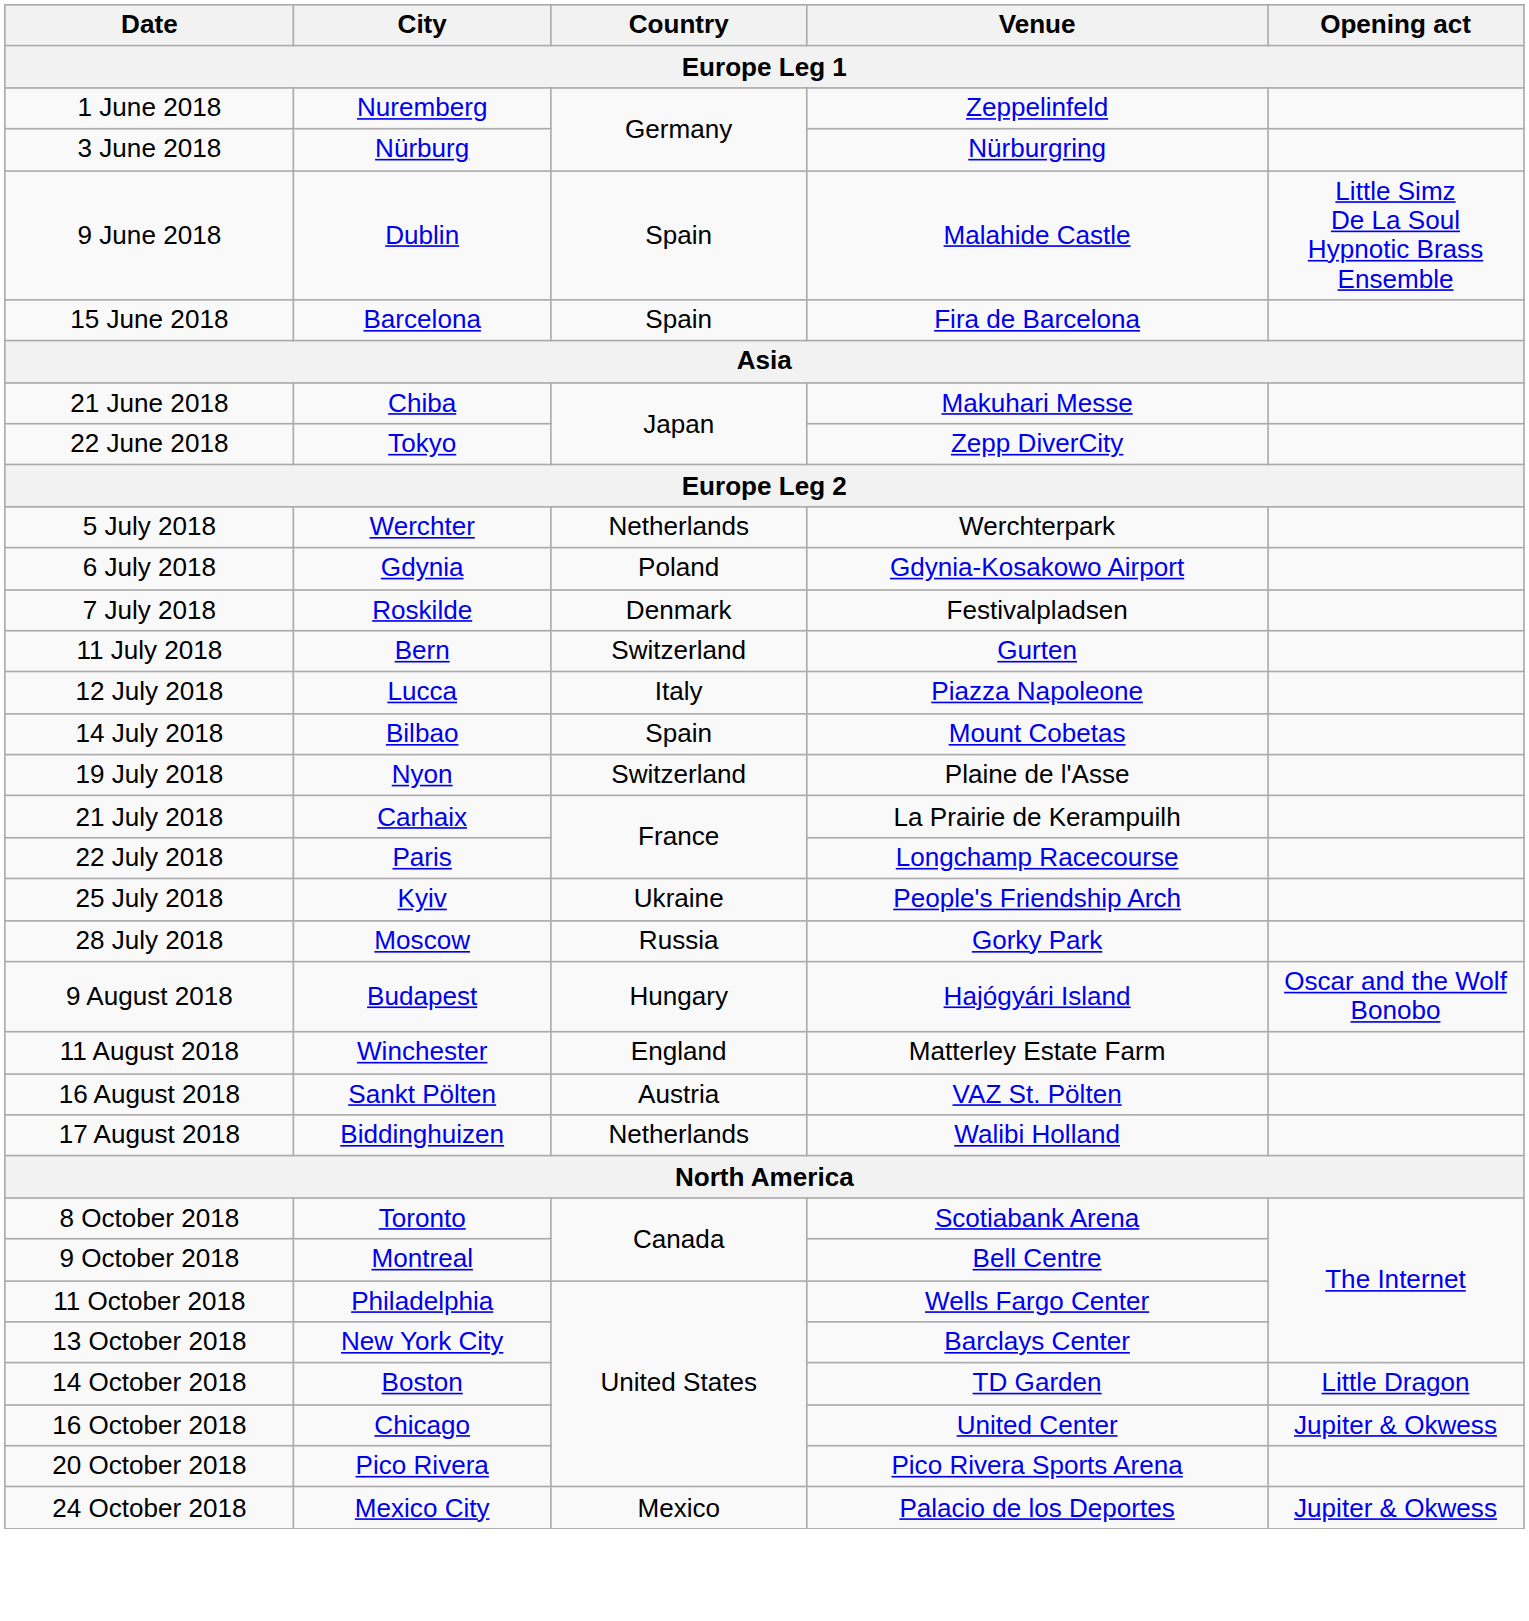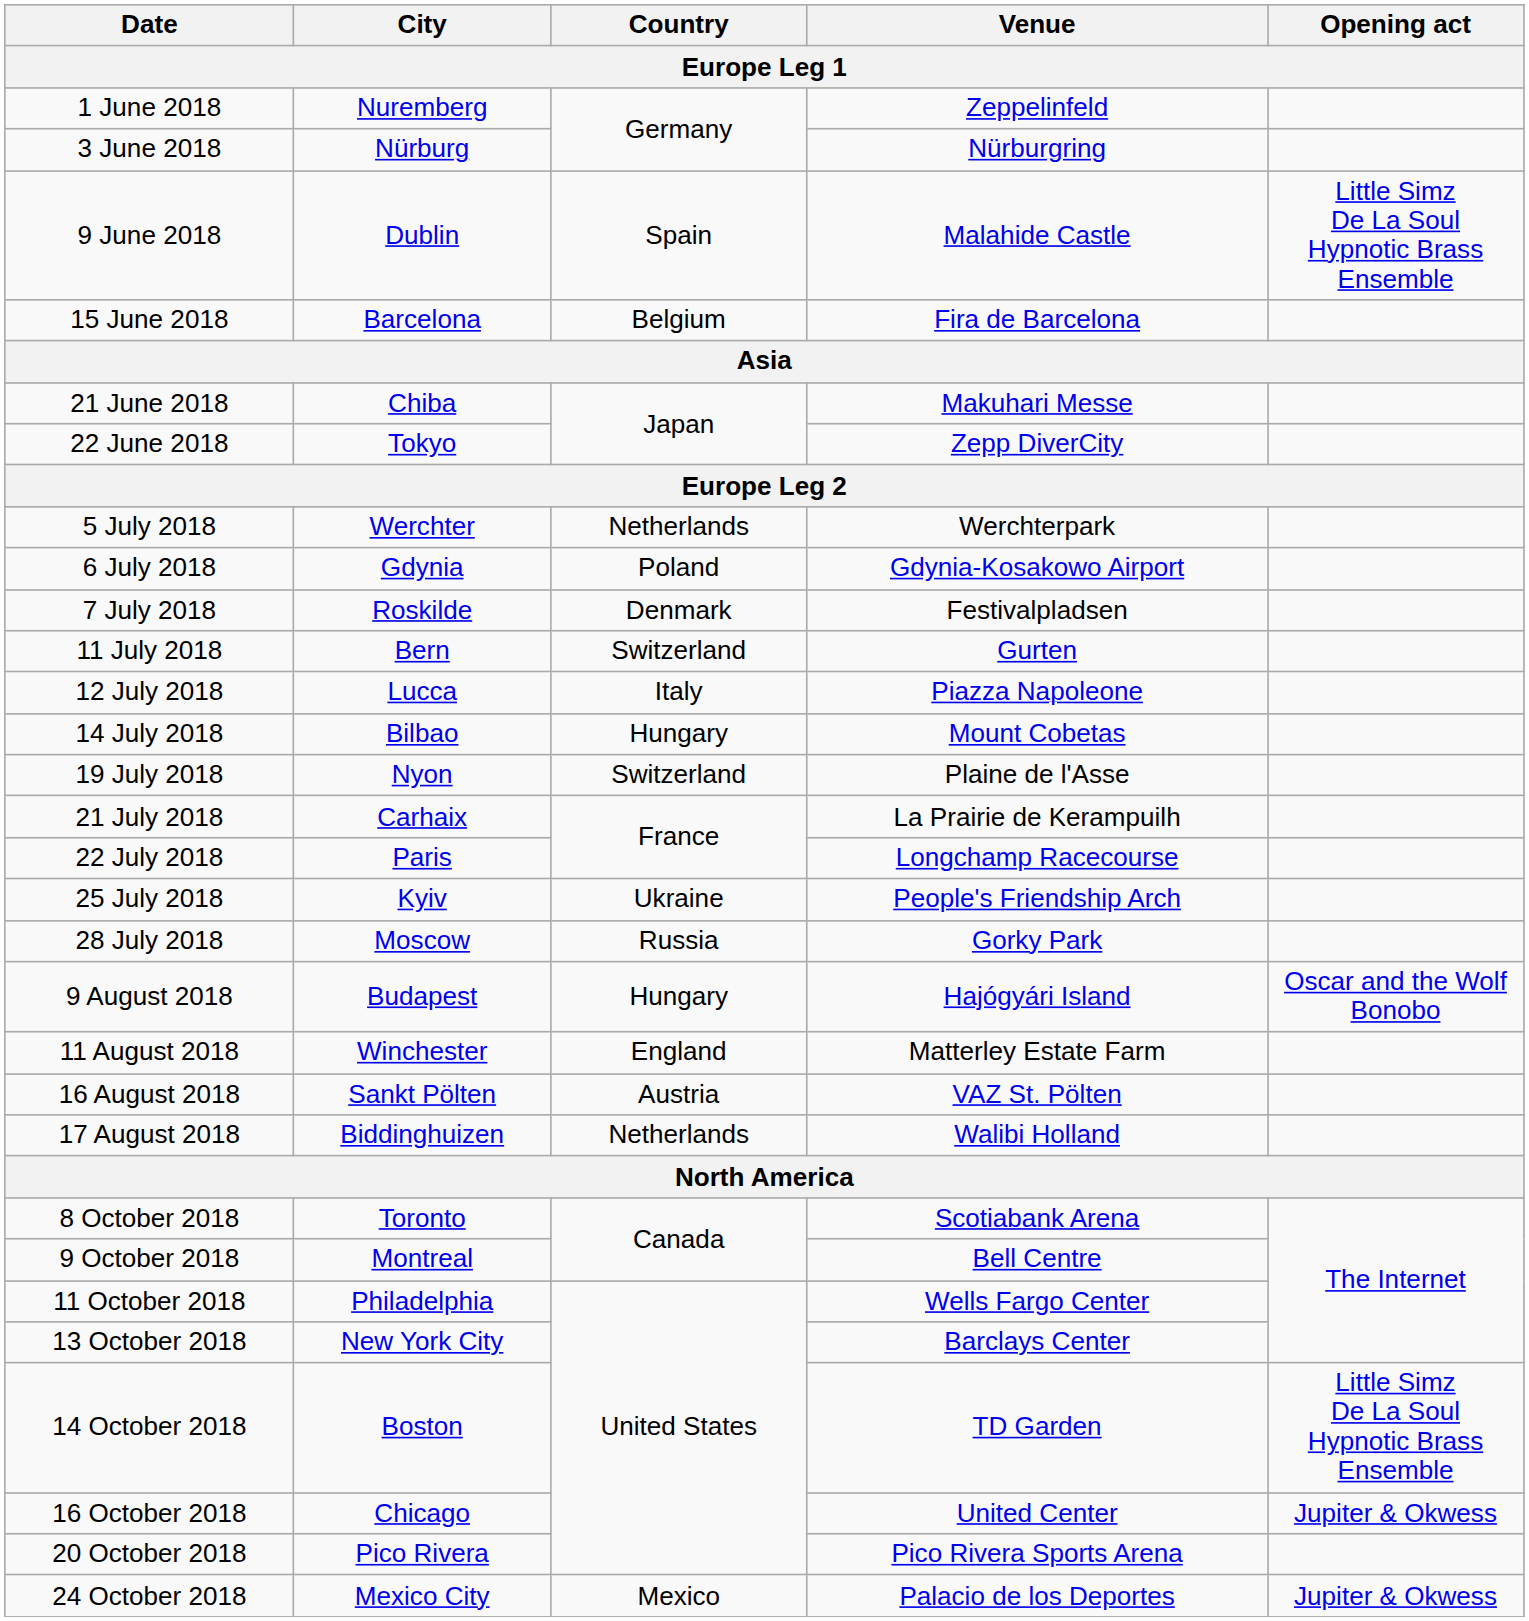 <table class="wikitable" style="text-align:center;">
 <tr>
 <th width="170">Date</th>
 <th width="150">City</th>
 <th width="150">Country</th>
 <th width="275">Venue</th>
 <th width="150">Opening act</th>
 </tr>
 <tr>
 <th colspan="5">Europe Leg 1</th>
 </tr>
 <tr>
 <td>1 June 2018</td>
 <td><a href='#'>Nuremberg</a></td>
 <td rowspan="2">Germany</td>
 <td><a href='#'>Zeppelinfeld</a></td>
 <td></td>
 </tr>
 <tr>
 <td>3 June 2018</td>
 <td><a href='#'>Nürburg</a></td>
 <td><a href='#'>Nürburgring</a></td>
 <td></td>
 </tr>
 <tr>
 <td>9 June 2018</td>
 <td><a href='#'>Dublin</a></td>
 <td>Spain</td>
 <td><a href='#'>Malahide Castle</a></td>
 <td><a href='#'>Little Simz</a> <br> <a href='#'>De La Soul</a> <br> <a href='#'>Hypnotic Brass Ensemble</a></td>
 </tr>
 <tr>
 <td>15 June 2018</td>
 <td><a href='#'>Barcelona</a></td>
-<td>Spain</td>
+<td>Belgium</td>
 <td><a href='#'>Fira de Barcelona</a></td>
 <td></td>
 </tr>
 <tr>
 <th colspan = "5">Asia</th>
 </tr>
 <tr>
 <td>21 June 2018</td>
 <td><a href='#'>Chiba</a></td>
 <td rowspan="2">Japan</td>
 <td><a href='#'>Makuhari Messe</a></td>
 <td></td>
 </tr>
 <tr>
 <td>22 June 2018</td>
 <td><a href='#'>Tokyo</a></td>
 <td><a href='#'>Zepp DiverCity</a></td>
 <td></td>
 </tr>
 <tr>
 <th colspan = "5">Europe Leg 2</th>
 </tr>
 <tr>
 <td>5 July 2018</td>
 <td><a href='#'>Werchter</a></td>
 <td>Netherlands</td>
 <td>Werchterpark</td>
 <td></td>
 </tr>
 <tr>
 <td>6 July 2018</td>
 <td><a href='#'>Gdynia</a></td>
 <td>Poland</td>
 <td><a href='#'>Gdynia-Kosakowo Airport</a></td>
 <td></td>
 </tr>
 <tr>
 <td>7 July 2018</td>
 <td><a href='#'>Roskilde</a></td>
 <td>Denmark</td>
 <td>Festivalpladsen</td>
 <td></td>
 </tr>
 <tr>
 <td>11 July 2018</td>
 <td><a href='#'>Bern</a></td>
 <td>Switzerland</td>
 <td><a href='#'>Gurten</a></td>
 <td></td>
 </tr>
 <tr>
 <td>12 July 2018</td>
 <td><a href='#'>Lucca</a></td>
 <td>Italy</td>
 <td><a href='#'>Piazza Napoleone</a></td>
 <td></td>
 </tr>
 <tr>
 <td>14 July 2018</td>
 <td><a href='#'>Bilbao</a></td>
-<td>Spain</td>
+<td>Hungary</td>
 <td><a href='#'>Mount Cobetas</a></td>
 <td></td>
 </tr>
 <tr>
 <td>19 July 2018</td>
 <td><a href='#'>Nyon</a></td>
 <td>Switzerland</td>
 <td>Plaine de l'Asse</td>
 <td></td>
 </tr>
 <tr>
 <td>21 July 2018</td>
 <td><a href='#'>Carhaix</a></td>
 <td rowspan="2">France</td>
 <td>La Prairie de Kerampuilh</td>
 <td></td>
 </tr>
 <tr>
 <td>22 July 2018</td>
 <td><a href='#'>Paris</a></td>
 <td><a href='#'>Longchamp Racecourse</a></td>
 <td></td>
 </tr>
 <tr>
 <td>25 July 2018</td>
 <td><a href='#'>Kyiv</a></td>
 <td>Ukraine</td>
 <td><a href='#'>People's Friendship Arch</a></td>
 <td></td>
 </tr>
 <tr>
 <td>28 July 2018</td>
 <td><a href='#'>Moscow</a></td>
 <td>Russia</td>
 <td><a href='#'>Gorky Park</a></td>
 <td></td>
 </tr>
 <tr>
 <td>9 August 2018</td>
 <td><a href='#'>Budapest</a></td>
 <td>Hungary</td>
 <td><a href='#'>Hajógyári Island</a></td>
 <td><a href='#'>Oscar and the Wolf</a> <br><a href='#'>Bonobo</a></td>
 </tr>
 <tr>
 <td>11 August 2018</td>
 <td><a href='#'>Winchester</a></td>
 <td>England</td>
 <td>Matterley Estate Farm</td>
 <td></td>
 </tr>
 <tr>
 <td>16 August 2018</td>
 <td><a href='#'>Sankt Pölten</a></td>
 <td>Austria</td>
 <td><a href='#'>VAZ St. Pölten</a></td>
 <td></td>
 </tr>
 <tr>
 <td>17 August 2018</td>
 <td><a href='#'>Biddinghuizen</a></td>
 <td>Netherlands</td>
 <td><a href='#'>Walibi Holland</a></td>
 <td></td>
 </tr>
 <tr>
 <th colspan = "5">North America</th>
 </tr>
 <tr>
 <td>8 October 2018</td>
 <td><a href='#'>Toronto</a></td>
 <td rowspan=2>Canada</td>
 <td><a href='#'>Scotiabank Arena</a></td>
 <td rowspan=4><a href='#'>The Internet</a></td>
 </tr>
 <tr>
 <td>9 October 2018</td>
 <td><a href='#'>Montreal</a></td>
 <td><a href='#'>Bell Centre</a></td>
 </tr>
 <tr>
 <td>11 October 2018</td>
 <td><a href='#'>Philadelphia</a></td>
 <td rowspan=5>United States</td>
 <td><a href='#'>Wells Fargo Center</a></td>
 </tr>
 <tr>
 <td>13 October 2018</td>
 <td><a href='#'>New York City</a></td>
 <td><a href='#'>Barclays Center</a></td>
 </tr>
 <tr>
 <td>14 October 2018</td>
 <td><a href='#'>Boston</a></td>
 <td><a href='#'>TD Garden</a></td>
-<td><a href='#'>Little Dragon</a></td>
+<td><a href='#'>Little Simz</a> <br> <a href='#'>De La Soul</a> <br> <a href='#'>Hypnotic Brass Ensemble</a></td>
 </tr>
 <tr>
 <td>16 October 2018</td>
 <td><a href='#'>Chicago</a></td>
 <td><a href='#'>United Center</a></td>
 <td><a href='#'>Jupiter & Okwess</a></td>
 </tr>
 <tr>
 <td>20 October 2018</td>
 <td><a href='#'>Pico Rivera</a></td>
 <td><a href='#'>Pico Rivera Sports Arena</a></td>
 <td></td>
 </tr>
 <tr>
 <td>24 October 2018</td>
 <td><a href='#'>Mexico City</a></td>
 <td>Mexico</td>
 <td><a href='#'>Palacio de los Deportes</a></td>
 <td><a href='#'>Jupiter & Okwess</a></td>
 </tr>
 </table>
